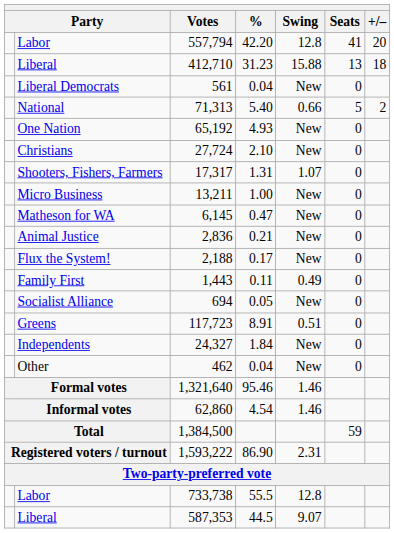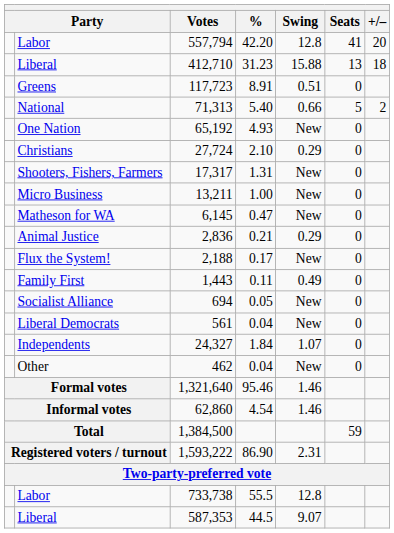 <table class="wikitable" style="text-align:right;  margin-bottom:0">
 <tr>
 <th colspan="7"></th>
 </tr>
 <tr>
 <th colspan="2" style="width:10px">Party</th>
 <th style="width:70px;">Votes</th>
 <th style="width:40px;">%</th>
 <th style="width:50px;">Swing</th>
 <th style="width:40px;">Seats</th>
 <th>+/–</th>
 </tr>
 <tr>
 <td> </td>
 <td style="text-align:left;"><a href='#'>Labor</a></td>
 <td>557,794</td>
 <td>42.20</td>
 <td> 12.8</td>
 <td>41</td>
 <td> 20</td>
 </tr>
 <tr>
 <td> </td>
 <td style="text-align:left;"><a href='#'>Liberal</a></td>
 <td>412,710</td>
 <td>31.23</td>
 <td> 15.88</td>
 <td>13</td>
 <td> 18</td>
 </tr>
 <tr>
 <td> </td>
-<td style="text-align:left;"><a href='#'>Liberal Democrats</a></td>
-<td>561</td>
-<td>0.04</td>
-<td>New</td>
+<td style="text-align:left;"><a href='#'>Greens</a></td>
+<td>117,723</td>
+<td>8.91</td>
+<td> 0.51</td>
 <td>0</td>
 <td></td>
 </tr>
 <tr>
 <td> </td>
 <td style="text-align:left;"><a href='#'>National</a></td>
 <td>71,313</td>
 <td>5.40</td>
 <td> 0.66</td>
 <td>5</td>
 <td> 2</td>
 </tr>
 <tr>
 <td> </td>
 <td style="text-align:left;"><a href='#'>One Nation</a></td>
 <td>65,192</td>
 <td>4.93</td>
 <td>New</td>
 <td>0</td>
 <td></td>
 </tr>
 <tr>
 <td> </td>
 <td style="text-align:left;"><a href='#'>Christians</a></td>
 <td>27,724</td>
 <td>2.10</td>
-<td>New</td>
+<td> 0.29</td>
 <td>0</td>
 <td></td>
 </tr>
 <tr>
 <td> </td>
 <td style="text-align:left;"><a href='#'>Shooters, Fishers, Farmers</a></td>
 <td>17,317</td>
 <td>1.31</td>
-<td> 1.07</td>
+<td>New</td>
 <td>0</td>
 <td></td>
 </tr>
 <tr>
 <td> </td>
 <td style="text-align:left;"><a href='#'>Micro Business</a></td>
 <td>13,211</td>
 <td>1.00</td>
 <td>New</td>
 <td>0</td>
 <td></td>
 </tr>
 <tr>
 <td> </td>
 <td style="text-align:left;"><a href='#'>Matheson for WA</a></td>
 <td>6,145</td>
 <td>0.47</td>
 <td>New</td>
 <td>0</td>
 <td></td>
 </tr>
 <tr>
 <td> </td>
 <td style="text-align:left;"><a href='#'>Animal Justice</a></td>
 <td>2,836</td>
 <td>0.21</td>
-<td>New</td>
+<td> 0.29</td>
 <td>0</td>
 <td></td>
 </tr>
 <tr>
 <td> </td>
 <td style="text-align:left;"><a href='#'>Flux the System!</a></td>
 <td>2,188</td>
 <td>0.17</td>
 <td>New</td>
 <td>0</td>
 <td></td>
 </tr>
 <tr>
 <td> </td>
 <td style="text-align:left;"><a href='#'>Family First</a></td>
 <td>1,443</td>
 <td>0.11</td>
 <td> 0.49</td>
 <td>0</td>
 <td></td>
 </tr>
 <tr>
 <td> </td>
 <td style="text-align:left;"><a href='#'>Socialist Alliance</a></td>
 <td>694</td>
 <td>0.05</td>
 <td>New</td>
 <td>0</td>
 <td></td>
 </tr>
 <tr>
 <td> </td>
-<td style="text-align:left;"><a href='#'>Greens</a></td>
-<td>117,723</td>
-<td>8.91</td>
-<td> 0.51</td>
+<td style="text-align:left;"><a href='#'>Liberal Democrats</a></td>
+<td>561</td>
+<td>0.04</td>
+<td>New</td>
 <td>0</td>
 <td></td>
 </tr>
 <tr>
 <td> </td>
 <td style="text-align:left;"><a href='#'>Independents</a></td>
 <td>24,327</td>
 <td>1.84</td>
-<td>New</td>
+<td> 1.07</td>
 <td>0</td>
 <td></td>
 </tr>
 <tr>
 <td> </td>
 <td style="text-align:left;">Other</td>
 <td>462</td>
 <td>0.04</td>
 <td>New</td>
 <td>0</td>
 <td></td>
 </tr>
 <tr>
 <th colspan="2" rowspan="1"> Formal votes</th>
 <td>1,321,640</td>
 <td>95.46</td>
 <td> 1.46</td>
 <td></td>
 <td></td>
 </tr>
 <tr>
 <th colspan="2" rowspan="1"> Informal votes</th>
 <td>62,860</td>
 <td>4.54</td>
 <td> 1.46</td>
 <td></td>
 <td></td>
 </tr>
 <tr>
 <th colspan="2" rowspan="1"> <strong>Total </strong></th>
 <td>1,384,500</td>
 <td></td>
 <td></td>
 <td>59</td>
 <td></td>
 </tr>
 <tr>
 <th colspan="2" rowspan="1"> Registered voters / turnout</th>
 <td>1,593,222</td>
 <td>86.90</td>
 <td> 2.31</td>
 <td></td>
 <td></td>
 </tr>
 <tr>
 <th colspan="7"><a href='#'>Two-party-preferred vote</a></th>
 </tr>
 <tr>
 <td></td>
 <td style="text-align:left;"><a href='#'>Labor</a></td>
 <td>733,738</td>
 <td>55.5</td>
 <td> 12.8</td>
 <td></td>
 <td></td>
 </tr>
 <tr>
 <td></td>
 <td style="text-align:left;"><a href='#'>Liberal</a></td>
 <td>587,353</td>
 <td>44.5</td>
 <td> 9.07</td>
 <td></td>
 <td></td>
 </tr>
 </table>
